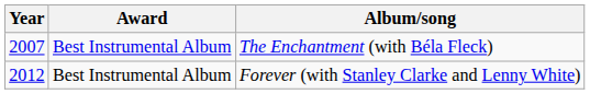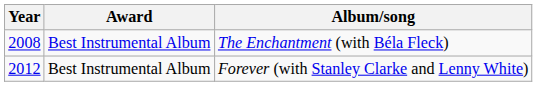 <table class="wikitable">
 <tr>
 <th>Year</th>
 <th>Award</th>
 <th>Album/song</th>
 </tr>
 <tr>
-<td><a href='#'>2007</a></td>
+<td><a href='#'>2008</a></td>
 <td><a href='#'>Best Instrumental Album</a></td>
 <td><em><a href='#'>The Enchantment</a></em> (with <a href='#'>Béla Fleck</a>)</td>
 </tr>
 <tr>
 <td><a href='#'>2012</a></td>
 <td>Best Instrumental Album</td>
 <td><em>Forever</em> (with <a href='#'>Stanley Clarke</a> and <a href='#'>Lenny White</a>)</td>
 </tr>
 </table>
